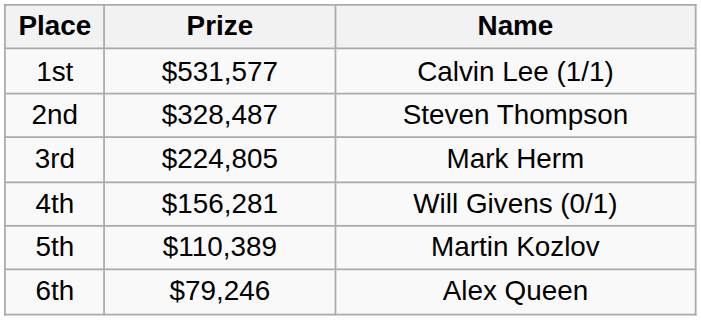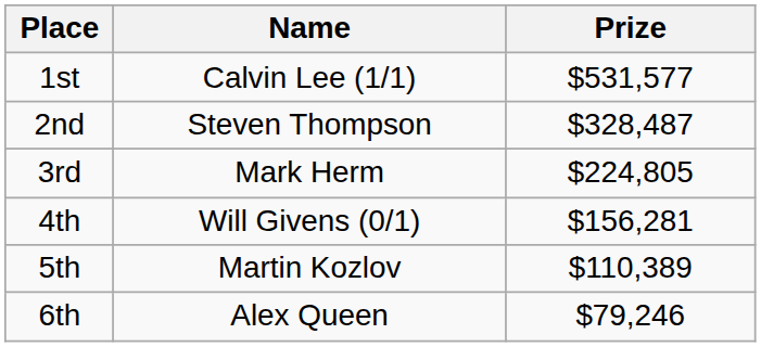 <table class="wikitable">
 <tr>
 <th width="50">Place</th>
+<th width="200">Name</th>
 <th width="125">Prize</th>
-<th width="200">Name</th>
 </tr>
 <tr>
 <td align = "center">1st</td>
+<td align = "center">Calvin Lee (1/1)</td>
 <td align = "center">$531,577</td>
-<td align = "center">Calvin Lee (1/1)</td>
 </tr>
 <tr>
 <td align = "center">2nd</td>
+<td align = "center">Steven Thompson</td>
 <td align = "center">$328,487</td>
-<td align = "center">Steven Thompson</td>
 </tr>
 <tr>
 <td align = "center">3rd</td>
+<td align = "center">Mark Herm</td>
 <td align = "center">$224,805</td>
-<td align = "center">Mark Herm</td>
 </tr>
 <tr>
 <td align = "center">4th</td>
+<td align = "center">Will Givens (0/1)</td>
 <td align = "center">$156,281</td>
-<td align = "center">Will Givens (0/1)</td>
 </tr>
 <tr>
 <td align = "center">5th</td>
+<td align = "center">Martin Kozlov</td>
 <td align = "center">$110,389</td>
-<td align = "center">Martin Kozlov</td>
 </tr>
 <tr>
 <td align = "center">6th</td>
+<td align = "center">Alex Queen</td>
 <td align = "center">$79,246</td>
-<td align = "center">Alex Queen</td>
 </tr>
 </table>
